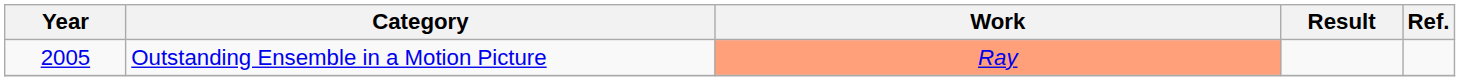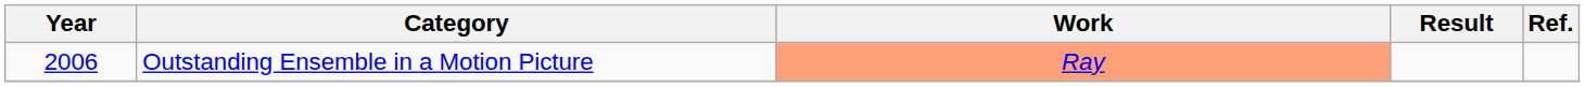 <table class=wikitable>
 <tr>
 <th scope="col" style="width:5em;">Year</th>
 <th scope="col" style="width:26em;">Category</th>
 <th scope="col" style="width:25em;">Work</th>
 <th scope="col" style="width:5em;">Result</th>
 <th>Ref.</th>
 </tr>
 <tr>
-<td align=center><a href='#'>2005</a></td>
+<td align=center><a href='#'>2006</a></td>
 <td><a href='#'>Outstanding Ensemble in a Motion Picture</a></td>
 <td align=center style="background: lightsalmon;"><em><a href='#'>Ray</a></em></td>
 <td></td>
 <td></td>
 </tr>
 <tr>
 </tr>
 </table>
